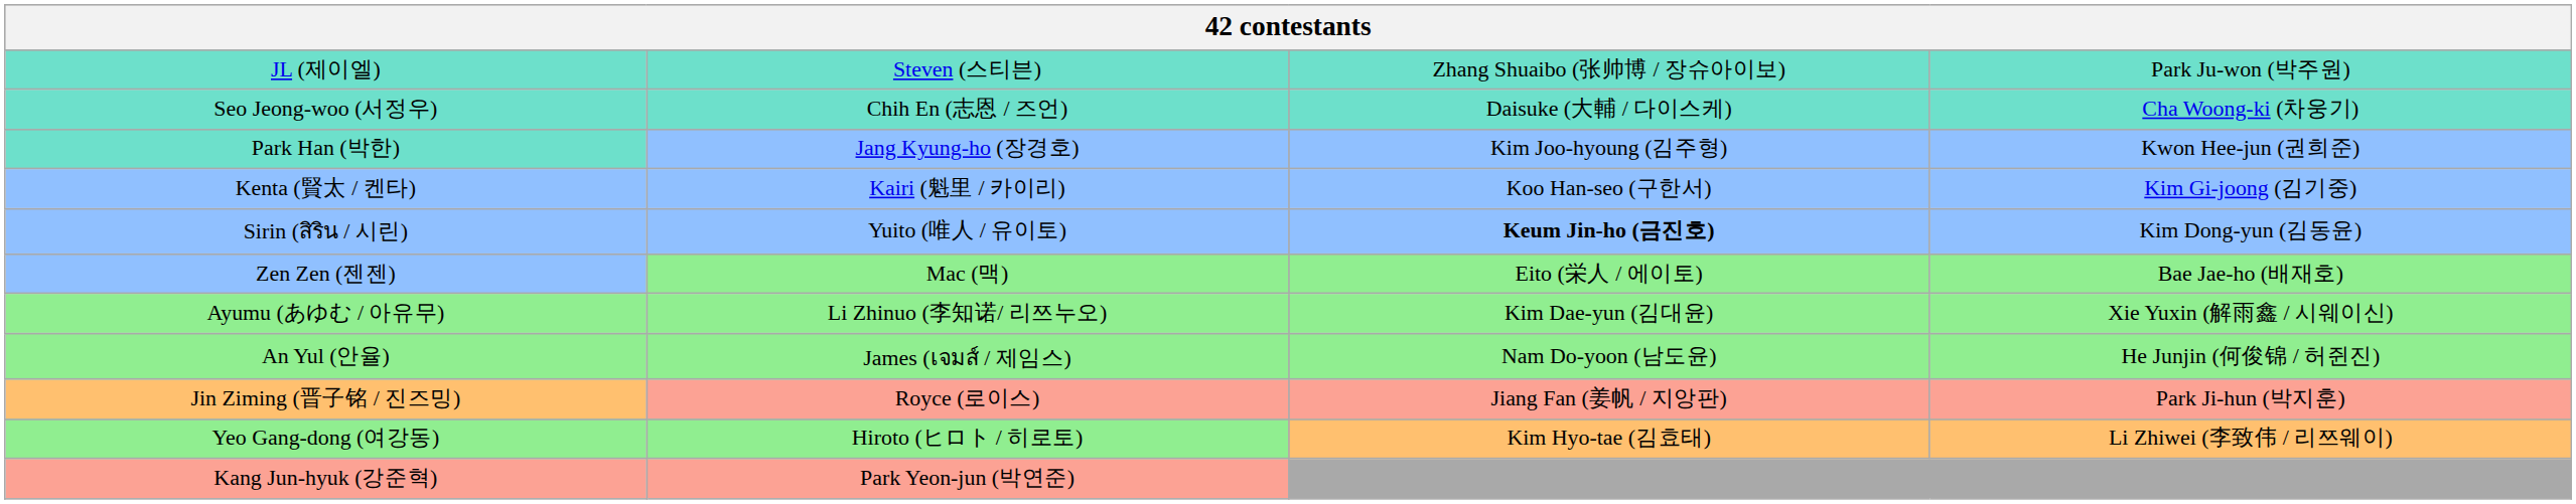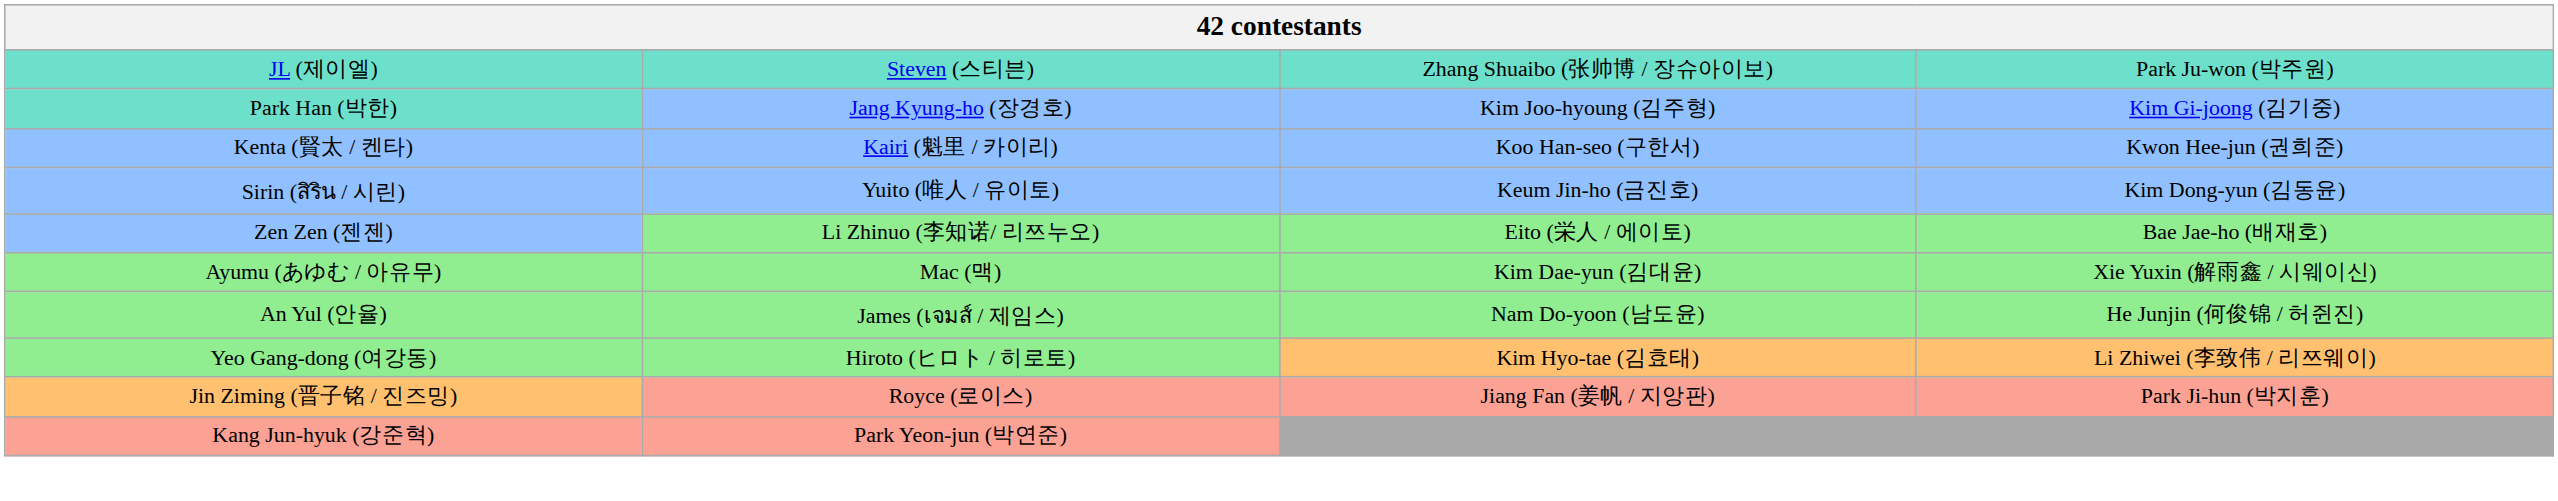 <table class="wikitable" style="text-align:center; width:100%; font-size: 85%;">
 <tr>
 <th scope="col" style="font-size:125%;" colspan="4">42 contestants</th>
 </tr>
 <tr>
 <td style="background:#6DE0CB; width:25%"><a href='#'>JL</a> (제이엘)</td>
 <td style="background:#6DE0CB; width:25%"><a href='#'>Steven</a> (스티븐)</td>
 <td style="background:#6DE0CB; width:25%">Zhang Shuaibo (张帅博 / 장슈아이보)</td>
 <td style="background:#6DE0CB; width:25%">Park Ju-won (박주원)</td>
 </tr>
 <tr>
-<td style="background:#6DE0CB">Seo Jeong-woo (서정우)</td>
-<td style="background:#6DE0CB">Chih En (志恩 / 즈언)</td>
-<td style="background:#6DE0CB">Daisuke (大輔 / 다이스케)</td>
-<td style="background:#6DE0CB"><a href='#'>Cha Woong-ki</a> (차웅기)</td>
-</tr>
-<tr>
 <td style="background:#6DE0CB">Park Han (박한)</td>
 <td style="background:#90C0FF"><a href='#'>Jang Kyung-ho</a> (장경호)</td>
 <td style="background:#90C0FF">Kim Joo-hyoung (김주형)</td>
-<td style="background:#90C0FF">Kwon Hee-jun (권희준)</td>
+<td style="background:#90C0FF"><a href='#'>Kim Gi-joong</a> (김기중)</td>
 </tr>
 <tr>
 <td style="background:#90C0FF">Kenta (賢太 / 켄타)</td>
 <td style="background:#90C0FF"><a href='#'>Kairi</a> (魁里 / 카이리)</td>
 <td style="background:#90C0FF">Koo Han-seo (구한서)</td>
-<td style="background:#90C0FF"><a href='#'>Kim Gi-joong</a> (김기중)</td>
+<td style="background:#90C0FF">Kwon Hee-jun (권희준)</td>
 </tr>
 <tr>
 <td style="background:#90C0FF">Sirin (สิริน / 시린)</td>
 <td style="background:#90C0FF">Yuito (唯人 / 유이토)</td>
-<td style="background:#90C0FF"><strong>Keum Jin-ho (금진호)</strong></td>
+<td style="background:#90C0FF">Keum Jin-ho (금진호)</td>
 <td style="background:#90C0FF">Kim Dong-yun (김동윤)</td>
 </tr>
 <tr>
 <td style="background:#90C0FF">Zen Zen (젠젠)</td>
-<td style="background:#90EE90">Mac (맥)</td>
+<td style="background:#90EE90">Li Zhinuo (李知诺/ 리쯔누오)</td>
 <td style="background:#90EE90">Eito (栄人 / 에이토)</td>
 <td style="background:#90EE90">Bae Jae-ho (배재호)</td>
 </tr>
 <tr>
 <td style="background:#90EE90">Ayumu (あゆむ / 아유무)</td>
-<td style="background:#90EE90">Li Zhinuo (李知诺/ 리쯔누오)</td>
+<td style="background:#90EE90">Mac (맥)</td>
 <td style="background:#90EE90">Kim Dae-yun (김대윤)</td>
 <td style="background:#90EE90">Xie Yuxin (解雨鑫 / 시웨이신)</td>
 </tr>
 <tr>
 <td style="background:#90EE90">An Yul (안율)</td>
 <td style="background:#90EE90">James (เจมส์ / 제임스)</td>
 <td style="background:#90EE90">Nam Do-yoon (남도윤)</td>
 <td style="background:#90EE90">He Junjin (何俊锦 / 허쥔진)</td>
 </tr>
 <tr>
+<td style="background:#90EE90">Yeo Gang-dong (여강동)</td>
+<td style="background:#90EE90">Hiroto (ヒロト / 히로토)</td>
+<td style="background:#FFC06F">Kim Hyo-tae (김효태)</td>
+<td style="background:#FFC06F">Li Zhiwei (李致伟 / 리쯔웨이)</td>
+</tr>
+<tr>
 <td style="background:#FFC06F">Jin Ziming (晋子铭 / 진즈밍)</td>
 <td style="background:#FCA294">Royce (로이스)</td>
 <td style="background:#FCA294">Jiang Fan (姜帆 / 지앙판)</td>
 <td style="background:#FCA294">Park Ji-hun (박지훈)</td>
-</tr>
-<tr>
-<td style="background:#90EE90">Yeo Gang-dong (여강동)</td>
-<td style="background:#90EE90">Hiroto (ヒロト / 히로토)</td>
-<td style="background:#FFC06F">Kim Hyo-tae (김효태)</td>
-<td style="background:#FFC06F">Li Zhiwei (李致伟 / 리쯔웨이)</td>
 </tr>
 <tr>
 <td style="background:#FCA294">Kang Jun-hyuk (강준혁)</td>
 <td style="background:#FCA294">Park Yeon-jun (박연준)</td>
 <td colspan="2" style="background:darkgray;"></td>
 </tr>
 </table>
